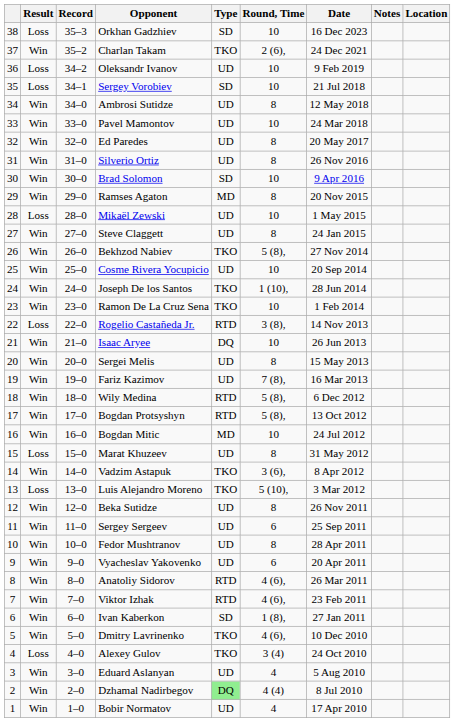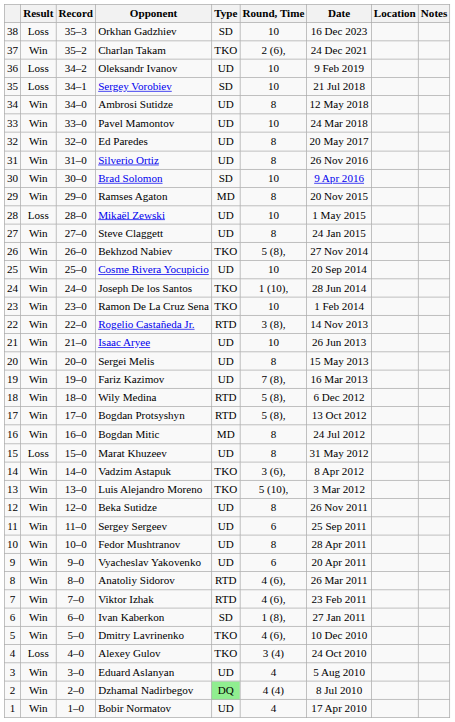 <table class="wikitable" style="text-align:center; font-size:95%">
 <tr>
 <th></th>
 <th>Result</th>
 <th>Record</th>
 <th>Opponent</th>
 <th>Type</th>
 <th>Round, Time</th>
 <th>Date</th>
+<th>Location</th>
 <th>Notes</th>
-<th>Location</th>
 </tr>
 <tr>
 <td>38</td>
 <td>Loss</td>
 <td>35–3</td>
 <td align=left>Orkhan Gadzhiev</td>
 <td>SD</td>
 <td>10</td>
 <td>16 Dec 2023</td>
 <td align=left></td>
 <td align=left></td>
 </tr>
 <tr>
 <td>37</td>
 <td>Win</td>
 <td>35–2</td>
 <td align=left>Charlan Takam</td>
 <td>TKO</td>
 <td>2 (6), </td>
 <td>24 Dec 2021</td>
+<td align=left></td>
 <td></td>
-<td align=left></td>
 </tr>
 <tr>
 <td>36</td>
 <td>Loss</td>
 <td>34–2</td>
 <td align=left>Oleksandr Ivanov</td>
 <td>UD</td>
 <td>10</td>
 <td>9 Feb 2019</td>
+<td align=left></td>
 <td></td>
-<td align=left></td>
 </tr>
 <tr>
 <td>35</td>
 <td>Loss</td>
 <td>34–1</td>
 <td align=left><a href='#'>Sergey Vorobiev</a></td>
 <td>SD</td>
 <td>10</td>
 <td>21 Jul 2018</td>
 <td align=left></td>
 <td align=left></td>
 </tr>
 <tr>
 <td>34</td>
 <td>Win</td>
 <td>34–0</td>
 <td align=left>Ambrosi Sutidze</td>
 <td>UD</td>
 <td>8</td>
 <td>12 May 2018</td>
+<td align=left></td>
 <td></td>
-<td align=left></td>
 </tr>
 <tr>
 <td>33</td>
 <td>Win</td>
 <td>33–0</td>
 <td align=left>Pavel Mamontov</td>
 <td>UD</td>
 <td>10</td>
 <td>24 Mar 2018</td>
 <td align=left></td>
 <td align=left></td>
 </tr>
 <tr>
 <td>32</td>
 <td>Win</td>
 <td>32–0</td>
 <td align=left>Ed Paredes</td>
 <td>UD</td>
 <td>8</td>
 <td>20 May 2017</td>
+<td align=left></td>
 <td></td>
-<td align=left></td>
 </tr>
 <tr>
 <td>31</td>
 <td>Win</td>
 <td>31–0</td>
 <td align=left><a href='#'>Silverio Ortiz</a></td>
 <td>UD</td>
 <td>8</td>
 <td>26 Nov 2016</td>
+<td align=left></td>
 <td></td>
-<td align=left></td>
 </tr>
 <tr>
 <td>30</td>
 <td>Win</td>
 <td>30–0</td>
 <td align=left><a href='#'>Brad Solomon</a></td>
 <td>SD</td>
 <td>10</td>
 <td><a href='#'>9 Apr 2016</a></td>
 <td align=left></td>
 <td align=left></td>
 </tr>
 <tr>
 <td>29</td>
 <td>Win</td>
 <td>29–0</td>
 <td align=left>Ramses Agaton</td>
 <td>MD</td>
 <td>8</td>
 <td>20 Nov 2015</td>
+<td align=left></td>
 <td></td>
-<td align=left></td>
 </tr>
 <tr>
 <td>28</td>
 <td>Loss</td>
 <td>28–0</td>
 <td align=left><a href='#'>Mikaël Zewski</a></td>
 <td>UD</td>
 <td>10</td>
 <td>1 May 2015</td>
 <td align=left></td>
 <td align=left></td>
 </tr>
 <tr>
 <td>27</td>
 <td>Win</td>
 <td>27–0</td>
 <td align=left>Steve Claggett</td>
 <td>UD</td>
 <td>8</td>
 <td>24 Jan 2015</td>
+<td align=left></td>
 <td></td>
-<td align=left></td>
 </tr>
 <tr>
 <td>26</td>
 <td>Win</td>
 <td>26–0</td>
 <td align=left>Bekhzod Nabiev</td>
 <td>TKO</td>
 <td>5 (8), </td>
 <td>27 Nov 2014</td>
+<td align=left></td>
 <td></td>
-<td align=left></td>
 </tr>
 <tr>
 <td>25</td>
 <td>Win</td>
 <td>25–0</td>
 <td align=left><a href='#'>Cosme Rivera Yocupicio</a></td>
 <td>UD</td>
 <td>10</td>
 <td>20 Sep 2014</td>
+<td align=left></td>
 <td></td>
-<td align=left></td>
 </tr>
 <tr>
 <td>24</td>
 <td>Win</td>
 <td>24–0</td>
 <td align=left>Joseph De los Santos</td>
 <td>TKO</td>
 <td>1 (10), </td>
 <td>28 Jun 2014</td>
+<td align=left></td>
 <td></td>
-<td align=left></td>
 </tr>
 <tr>
 <td>23</td>
 <td>Win</td>
 <td>23–0</td>
 <td align=left>Ramon De La Cruz Sena</td>
 <td>TKO</td>
 <td>10</td>
 <td>1 Feb 2014</td>
+<td align=left></td>
 <td></td>
-<td align=left></td>
 </tr>
 <tr>
 <td>22</td>
-<td>Loss</td>
+<td>Win</td>
 <td>22–0</td>
 <td align=left><a href='#'>Rogelio Castañeda Jr.</a></td>
 <td>RTD</td>
 <td>3 (8), </td>
 <td>14 Nov 2013</td>
+<td align=left></td>
 <td></td>
-<td align=left></td>
 </tr>
 <tr>
 <td>21</td>
 <td>Win</td>
 <td>21–0</td>
 <td align=left><a href='#'>Isaac Aryee</a></td>
-<td>DQ</td>
+<td>UD</td>
 <td>10</td>
 <td>26 Jun 2013</td>
 <td align=left></td>
 <td align=left></td>
 </tr>
 <tr>
 <td>20</td>
 <td>Win</td>
 <td>20–0</td>
 <td align=left>Sergei Melis</td>
 <td>UD</td>
 <td>8</td>
 <td>15 May 2013</td>
+<td align=left></td>
 <td></td>
-<td align=left></td>
 </tr>
 <tr>
 <td>19</td>
 <td>Win</td>
 <td>19–0</td>
 <td align=left>Fariz Kazimov</td>
 <td>UD</td>
 <td>7 (8), </td>
 <td>16 Mar 2013</td>
+<td align=left></td>
 <td></td>
-<td align=left></td>
 </tr>
 <tr>
 <td>18</td>
 <td>Win</td>
 <td>18–0</td>
 <td align=left>Wily Medina</td>
 <td>RTD</td>
 <td>5 (8), </td>
 <td>6 Dec 2012</td>
+<td align=left></td>
 <td></td>
-<td align=left></td>
 </tr>
 <tr>
 <td>17</td>
 <td>Win</td>
 <td>17–0</td>
 <td align=left>Bogdan Protsyshyn</td>
 <td>RTD</td>
 <td>5 (8), </td>
 <td>13 Oct 2012</td>
+<td align=left></td>
 <td></td>
-<td align=left></td>
 </tr>
 <tr>
 <td>16</td>
 <td>Win</td>
 <td>16–0</td>
 <td align=left>Bogdan Mitic</td>
 <td>MD</td>
-<td>10</td>
+<td>8</td>
 <td>24 Jul 2012</td>
 <td align=left></td>
 <td align=left></td>
 </tr>
 <tr>
 <td>15</td>
 <td>Loss</td>
 <td>15–0</td>
 <td align=left>Marat Khuzeev</td>
 <td>UD</td>
 <td>8</td>
 <td>31 May 2012</td>
+<td align=left></td>
 <td></td>
-<td align=left></td>
 </tr>
 <tr>
 <td>14</td>
 <td>Win</td>
 <td>14–0</td>
 <td align=left>Vadzim Astapuk</td>
 <td>TKO</td>
 <td>3 (6), </td>
 <td>8 Apr 2012</td>
+<td align=left></td>
 <td></td>
-<td align=left></td>
 </tr>
 <tr>
 <td>13</td>
-<td>Loss</td>
+<td>Win</td>
 <td>13–0</td>
 <td align=left>Luis Alejandro Moreno</td>
 <td>TKO</td>
 <td>5 (10), </td>
 <td>3 Mar 2012</td>
 <td align=left></td>
 <td align=left></td>
 </tr>
 <tr>
 <td>12</td>
 <td>Win</td>
 <td>12–0</td>
 <td align=left>Beka Sutidze</td>
 <td>UD</td>
 <td>8</td>
 <td>26 Nov 2011</td>
 <td align=left></td>
 <td align=left></td>
 </tr>
 <tr>
 <td>11</td>
 <td>Win</td>
 <td>11–0</td>
 <td align=left>Sergey Sergeev</td>
 <td>UD</td>
 <td>6</td>
 <td>25 Sep 2011</td>
+<td align=left></td>
 <td></td>
-<td align=left></td>
 </tr>
 <tr>
 <td>10</td>
 <td>Win</td>
 <td>10–0</td>
 <td align=left>Fedor Mushtranov</td>
 <td>UD</td>
 <td>8</td>
 <td>28 Apr 2011</td>
 <td align=left></td>
 <td align=left></td>
 </tr>
 <tr>
 <td>9</td>
 <td>Win</td>
 <td>9–0</td>
 <td align=left>Vyacheslav Yakovenko</td>
 <td>UD</td>
 <td>6</td>
 <td>20 Apr 2011</td>
+<td align=left></td>
 <td></td>
-<td align=left></td>
 </tr>
 <tr>
 <td>8</td>
 <td>Win</td>
 <td>8–0</td>
 <td align=left>Anatoliy Sidorov</td>
 <td>RTD</td>
 <td>4 (6), </td>
 <td>26 Mar 2011</td>
+<td align=left></td>
 <td></td>
-<td align=left></td>
 </tr>
 <tr>
 <td>7</td>
 <td>Win</td>
 <td>7–0</td>
 <td align=left>Viktor Izhak</td>
 <td>RTD</td>
 <td>4 (6), </td>
 <td>23 Feb 2011</td>
+<td align=left></td>
 <td></td>
-<td align=left></td>
 </tr>
 <tr>
 <td>6</td>
 <td>Win</td>
 <td>6–0</td>
 <td align=left>Ivan Kaberkon</td>
 <td>SD</td>
 <td>1 (8), </td>
 <td>27 Jan 2011</td>
+<td align=left></td>
 <td></td>
-<td align=left></td>
 </tr>
 <tr>
 <td>5</td>
 <td>Win</td>
 <td>5–0</td>
 <td align=left>Dmitry Lavrinenko</td>
 <td>TKO</td>
 <td>4 (6), </td>
 <td>10 Dec 2010</td>
+<td align=left></td>
 <td></td>
-<td align=left></td>
 </tr>
 <tr>
 <td>4</td>
 <td>Loss</td>
 <td>4–0</td>
 <td align=left>Alexey Gulov</td>
 <td>TKO</td>
 <td>3 (4)</td>
 <td>24 Oct 2010</td>
+<td align=left></td>
 <td></td>
-<td align=left></td>
 </tr>
 <tr>
 <td>3</td>
 <td>Win</td>
 <td>3–0</td>
 <td align=left>Eduard Aslanyan</td>
 <td>UD</td>
 <td>4</td>
 <td>5 Aug 2010</td>
+<td align=left></td>
 <td></td>
-<td align=left></td>
 </tr>
 <tr>
 <td>2</td>
 <td>Win</td>
 <td>2–0</td>
 <td align=left>Dzhamal Nadirbegov</td>
 <td style="background: lightgreen;">DQ</td>
 <td>4 (4)</td>
 <td>8 Jul 2010</td>
+<td align=left></td>
 <td></td>
-<td align=left></td>
 </tr>
 <tr>
 <td>1</td>
 <td>Win</td>
 <td>1–0</td>
 <td align=left>Bobir Normatov</td>
 <td>UD</td>
 <td>4</td>
 <td>17 Apr 2010</td>
+<td align=left></td>
 <td></td>
-<td align=left></td>
 </tr>
 </table>
